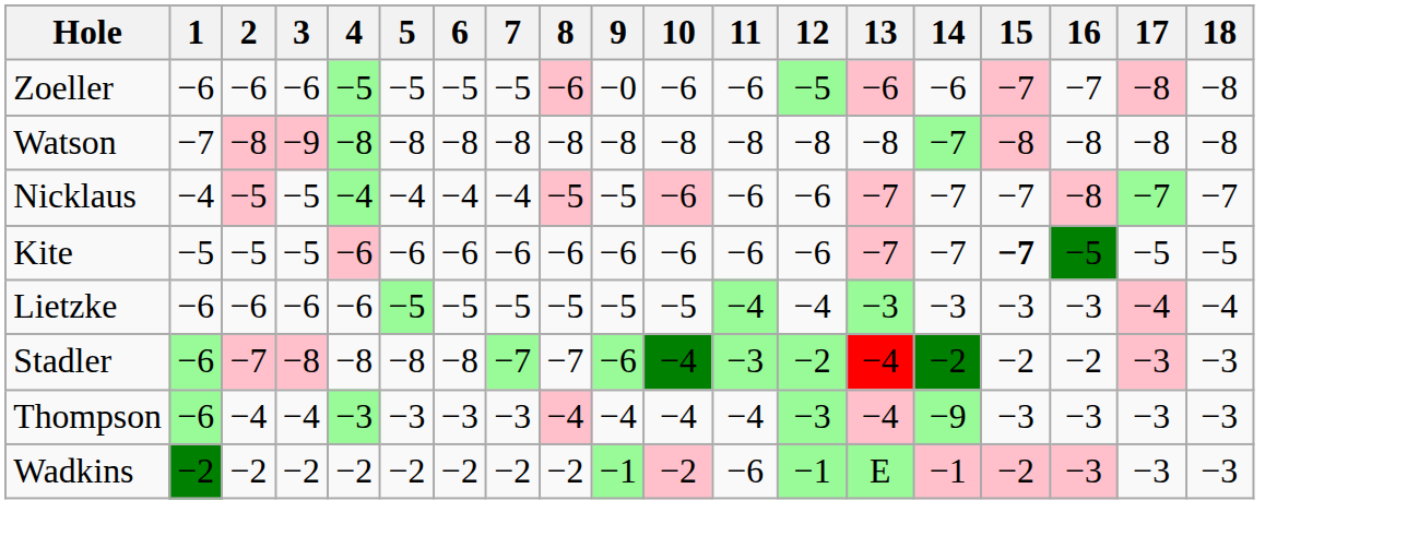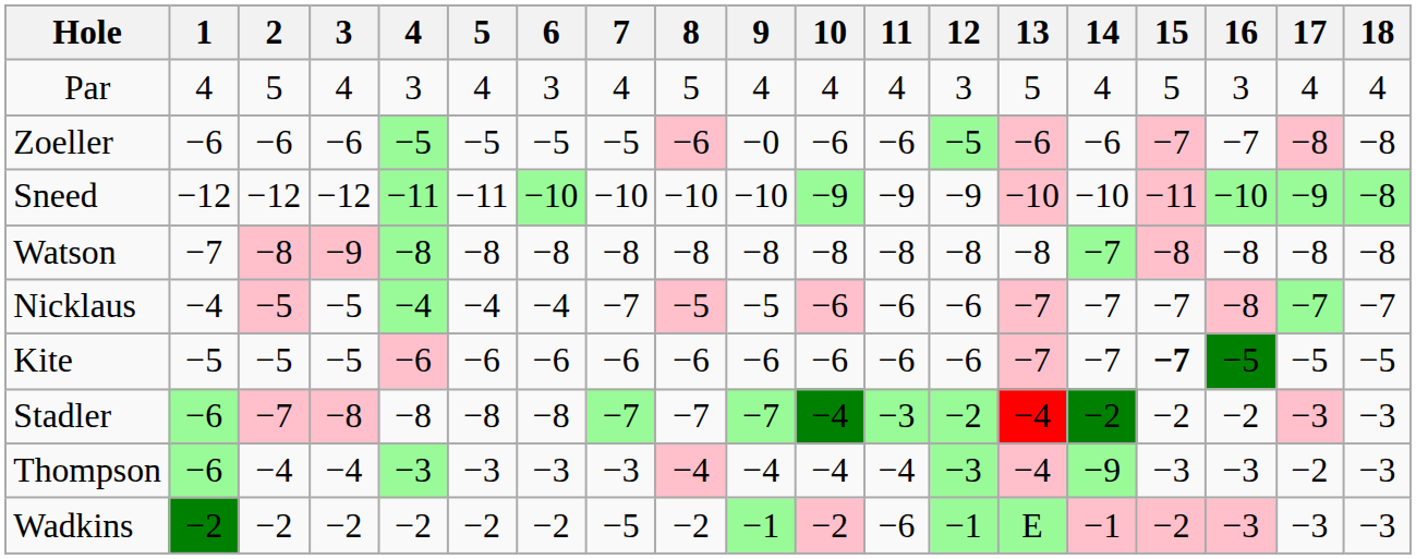 <table class="wikitable" style="text-align:center">
 <tr>
 <th>Hole</th>
 <th> 1 </th>
 <th> 2 </th>
 <th> 3 </th>
 <th> 4 </th>
 <th> 5 </th>
 <th> 6 </th>
 <th> 7 </th>
 <th> 8 </th>
 <th> 9 </th>
 <th> 10 </th>
 <th> 11 </th>
 <th> 12 </th>
 <th> 13 </th>
 <th> 14 </th>
 <th> 15 </th>
 <th> 16 </th>
 <th> 17 </th>
 <th> 18 </th>
 </tr>
 <tr>
+<td>Par</td>
+<td>4</td>
+<td>5</td>
+<td>4</td>
+<td>3</td>
+<td>4</td>
+<td>3</td>
+<td>4</td>
+<td>5</td>
+<td>4</td>
+<td>4</td>
+<td>4</td>
+<td>3</td>
+<td>5</td>
+<td>4</td>
+<td>5</td>
+<td>3</td>
+<td>4</td>
+<td>4</td>
+</tr>
+<tr>
 <td align=left> Zoeller</td>
 <td>−6</td>
 <td>−6</td>
 <td>−6</td>
 <td style="background: PaleGreen;">−5</td>
 <td>−5</td>
 <td>−5</td>
 <td>−5</td>
 <td style="background: Pink;">−6</td>
 <td>−0</td>
 <td>−6</td>
 <td>−6</td>
 <td style="background: PaleGreen;">−5</td>
 <td style="background: Pink;">−6</td>
 <td>−6</td>
 <td style="background: Pink;">−7</td>
 <td>−7</td>
 <td style="background: Pink;">−8</td>
 <td>−8</td>
+</tr>
+<tr>
+<td align=left> Sneed</td>
+<td>−12</td>
+<td>−12</td>
+<td>−12</td>
+<td style="background: PaleGreen;">−11</td>
+<td>−11</td>
+<td style="background: PaleGreen;">−10</td>
+<td>−10</td>
+<td>−10</td>
+<td>−10</td>
+<td style="background: PaleGreen;">−9</td>
+<td>−9</td>
+<td>−9</td>
+<td style="background: Pink;">−10</td>
+<td>−10</td>
+<td style="background: Pink;">−11</td>
+<td style="background: PaleGreen;">−10</td>
+<td style="background: PaleGreen;">−9</td>
+<td style="background: PaleGreen;">−8</td>
 </tr>
 <tr>
 <td align=left> Watson</td>
 <td>−7</td>
 <td style="background: Pink;">−8</td>
 <td style="background: Pink;">−9</td>
 <td style="background: PaleGreen;">−8</td>
 <td>−8</td>
 <td>−8</td>
 <td>−8</td>
 <td>−8</td>
 <td>−8</td>
 <td>−8</td>
 <td>−8</td>
 <td>−8</td>
 <td>−8</td>
 <td style="background: PaleGreen;">−7</td>
 <td style="background: Pink;">−8</td>
 <td>−8</td>
 <td>−8</td>
 <td>−8</td>
 </tr>
 <tr>
 <td align=left> Nicklaus</td>
 <td>−4</td>
 <td style="background: Pink;">−5</td>
 <td>−5</td>
 <td style="background: PaleGreen;">−4</td>
 <td>−4</td>
 <td>−4</td>
-<td>−4</td>
+<td>−7</td>
 <td style="background: Pink;">−5</td>
 <td>−5</td>
 <td style="background: Pink;">−6</td>
 <td>−6</td>
 <td>−6</td>
 <td style="background: Pink;">−7</td>
 <td>−7</td>
 <td>−7</td>
 <td style="background: Pink;">−8</td>
 <td style="background: PaleGreen;">−7</td>
 <td>−7</td>
 </tr>
 <tr>
 <td align=left> Kite</td>
 <td>−5</td>
 <td>−5</td>
 <td>−5</td>
 <td style="background: Pink;">−6</td>
 <td>−6</td>
 <td>−6</td>
 <td>−6</td>
 <td>−6</td>
 <td>−6</td>
 <td>−6</td>
 <td>−6</td>
 <td>−6</td>
 <td style="background: Pink;">−7</td>
 <td>−7</td>
 <td><strong>−7</strong></td>
 <td style="background: Green;">−5</td>
 <td>−5</td>
 <td>−5</td>
 </tr>
 <tr>
-<td align=left> Lietzke</td>
-<td>−6</td>
-<td>−6</td>
-<td>−6</td>
-<td>−6</td>
-<td style="background: PaleGreen;">−5</td>
-<td>−5</td>
-<td>−5</td>
-<td>−5</td>
-<td>−5</td>
-<td>−5</td>
-<td style="background: PaleGreen;">−4</td>
-<td>−4</td>
-<td style="background: PaleGreen;">−3</td>
-<td>−3</td>
-<td>−3</td>
-<td>−3</td>
-<td style="background: Pink;">−4</td>
-<td>−4</td>
-</tr>
-<tr>
 <td align=left> Stadler</td>
 <td style="background: PaleGreen;">−6</td>
 <td style="background: Pink;">−7</td>
 <td style="background: Pink;">−8</td>
 <td>−8</td>
 <td>−8</td>
 <td>−8</td>
 <td style="background: PaleGreen;">−7</td>
 <td>−7</td>
-<td style="background: PaleGreen;">−6</td>
+<td style="background: PaleGreen;">−7</td>
 <td style="background: Green;">−4</td>
 <td style="background: PaleGreen;">−3</td>
 <td style="background: PaleGreen;">−2</td>
 <td style="background: Red;">−4</td>
 <td style="background: Green;">−2</td>
 <td>−2</td>
 <td>−2</td>
 <td style="background: Pink;">−3</td>
 <td>−3</td>
 </tr>
 <tr>
 <td align=left> Thompson</td>
 <td style="background: PaleGreen;">−6</td>
 <td>−4</td>
 <td>−4</td>
 <td style="background: PaleGreen;">−3</td>
 <td>−3</td>
 <td>−3</td>
 <td>−3</td>
 <td style="background: Pink;">−4</td>
 <td>−4</td>
 <td>−4</td>
 <td>−4</td>
 <td style="background: PaleGreen;">−3</td>
 <td style="background: Pink;">−4</td>
 <td style="background: PaleGreen;">−9</td>
 <td>−3</td>
 <td>−3</td>
-<td>−3</td>
+<td>−2</td>
 <td>−3</td>
 </tr>
 <tr>
 <td align=left> Wadkins</td>
 <td style="background: Green;">−2</td>
 <td>−2</td>
 <td>−2</td>
 <td>−2</td>
 <td>−2</td>
 <td>−2</td>
-<td>−2</td>
+<td>−5</td>
 <td>−2</td>
 <td style="background: PaleGreen;">−1</td>
 <td style="background: Pink;">−2</td>
 <td>−6</td>
 <td style="background: PaleGreen;">−1</td>
 <td style="background: PaleGreen;">E</td>
 <td style="background: Pink;">−1</td>
 <td style="background: Pink;">−2</td>
 <td style="background: Pink;">−3</td>
 <td>−3</td>
 <td>−3</td>
 </tr>
 </table>
